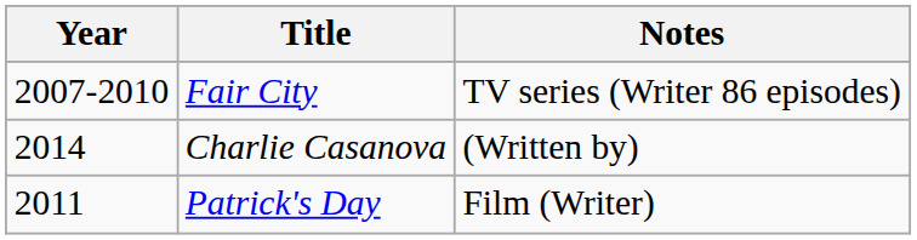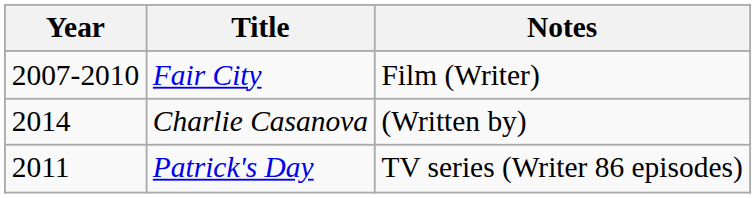 <table class="wikitable sortable">
 <tr>
 <th>Year</th>
 <th>Title</th>
 <th class="unsortable">Notes</th>
 </tr>
 <tr>
 <td>2007-2010</td>
 <td><em><a href='#'>Fair City</a></em></td>
-<td>TV series (Writer 86 episodes)</td>
+<td>Film (Writer)</td>
 </tr>
 <tr>
 <td>2014</td>
 <td><em>Charlie Casanova </em></td>
 <td>(Written by)</td>
 </tr>
 <tr>
 <td>2011</td>
 <td><em><a href='#'>Patrick's Day</a></em></td>
-<td>Film (Writer)</td>
+<td>TV series (Writer 86 episodes)</td>
 </tr>
 </table>
